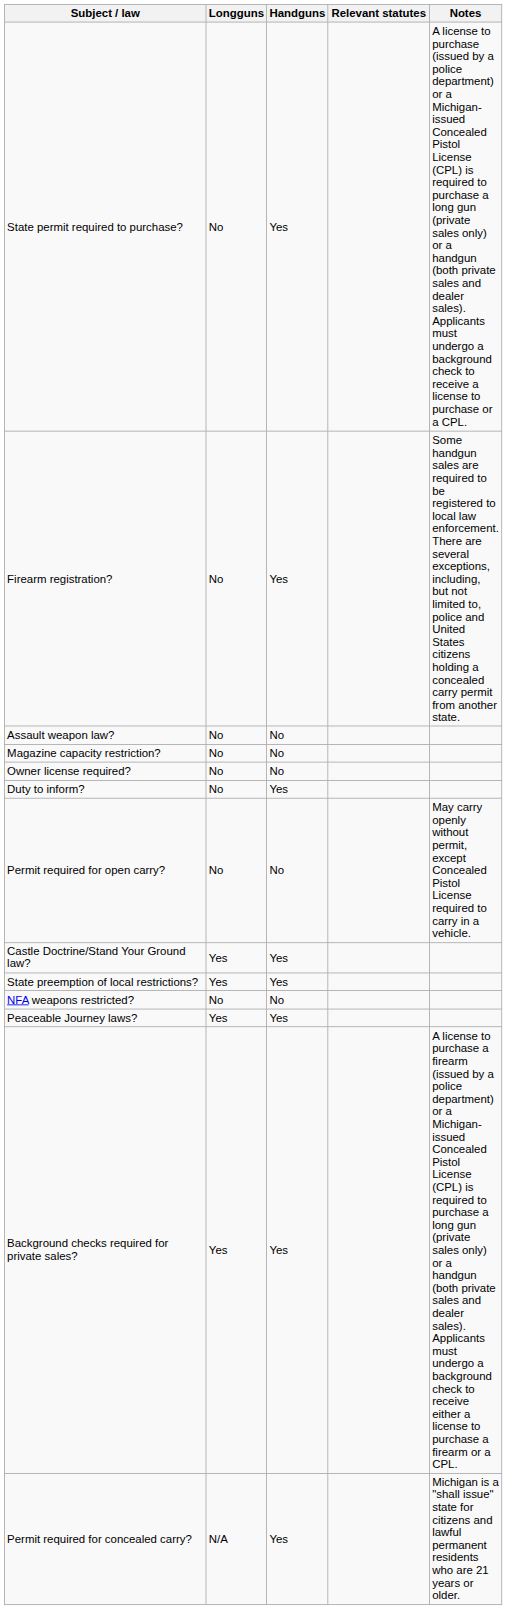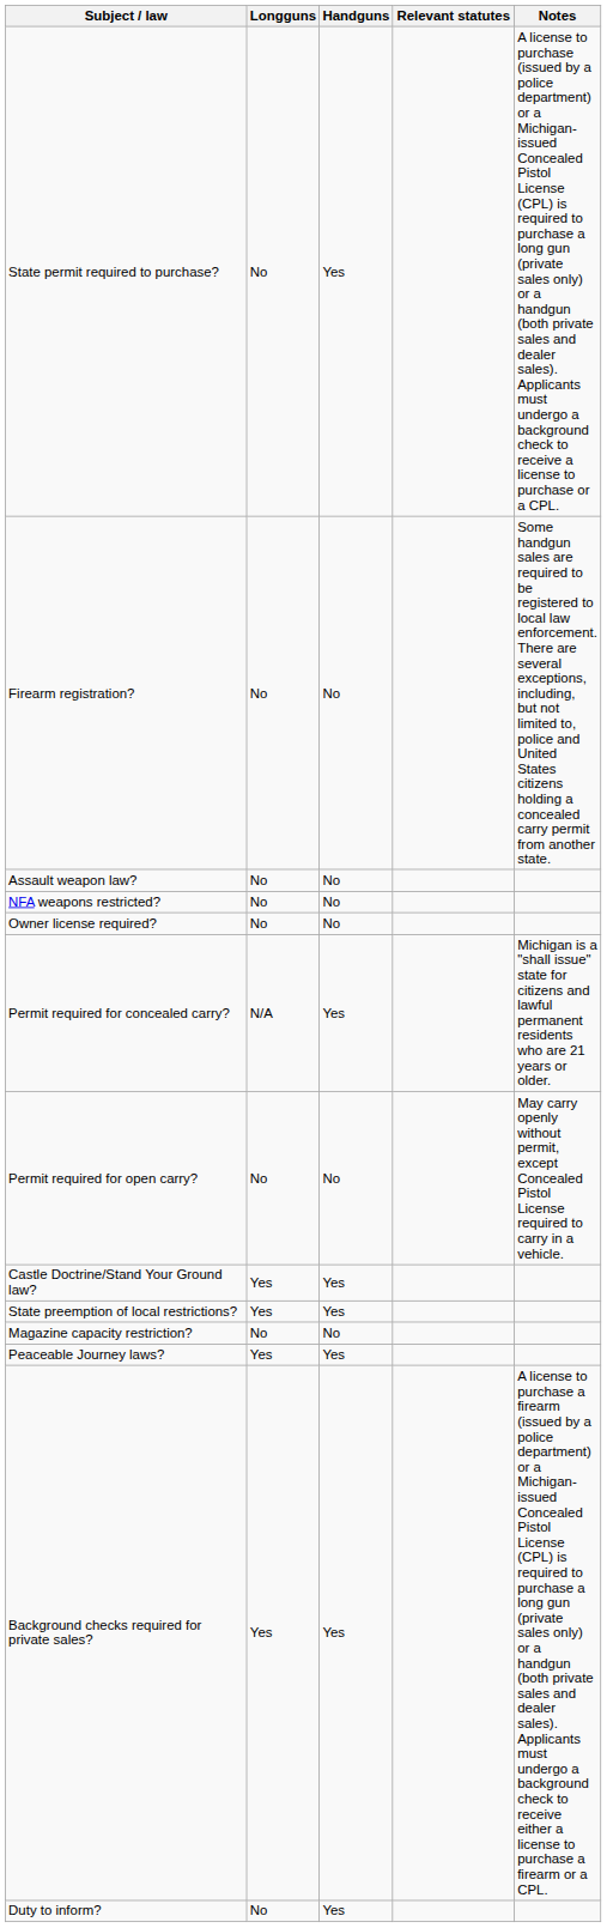 <table class="wikitable" style="font-size:85%; width:95%;">
 <tr>
 <th scope="col" style="width:260px;">Subject / law</th>
 <th scope="col" style="width:50px;">Longguns</th>
 <th scope="col" style="width:50px;">Handguns</th>
 <th scope="col" style="width:125px;">Relevant statutes</th>
 <th>Notes</th>
 </tr>
 <tr>
 <td>State permit required to purchase?</td>
 <td>No</td>
 <td>Yes</td>
 <td></td>
 <td>A license to purchase (issued by a police department) or a Michigan-issued Concealed Pistol License (CPL) is required to purchase a long gun (private sales only) or a handgun (both private sales and dealer sales).  Applicants must undergo a background check to receive a license to purchase or a CPL.</td>
 </tr>
 <tr>
 <td>Firearm registration?</td>
 <td>No</td>
-<td>Yes</td>
+<td>No</td>
 <td></td>
 <td>Some handgun sales are required to be registered to local law enforcement. There are several exceptions, including, but not limited to, police and United States citizens holding a concealed carry permit from another state.</td>
 </tr>
 <tr>
 <td>Assault weapon law?</td>
 <td>No</td>
 <td>No</td>
 <td></td>
 <td></td>
 </tr>
 <tr>
-<td>Magazine capacity restriction?</td>
+<td><a href='#'>NFA</a> weapons restricted?</td>
 <td>No</td>
 <td>No</td>
 <td></td>
 <td></td>
 </tr>
 <tr>
 <td>Owner license required?</td>
 <td>No</td>
 <td>No</td>
 <td></td>
 <td></td>
 </tr>
 <tr>
-<td>Duty to inform?</td>
-<td>No</td>
+<td>Permit required for concealed carry?</td>
+<td>N/A</td>
 <td>Yes</td>
-<td></td>
-<td></td>
+<td><br></td>
+<td>Michigan is a "shall issue" state for citizens and lawful permanent residents who are 21 years or older.</td>
 </tr>
 <tr>
 <td>Permit required for open carry?</td>
 <td>No</td>
 <td>No</td>
 <td></td>
 <td>May carry openly without permit, except Concealed Pistol License required to carry in a vehicle.</td>
 </tr>
 <tr>
 <td>Castle Doctrine/Stand Your Ground law?</td>
 <td>Yes</td>
 <td>Yes</td>
 <td></td>
 <td></td>
 </tr>
 <tr>
 <td>State preemption of local restrictions?</td>
 <td>Yes</td>
 <td>Yes</td>
 <td></td>
 <td></td>
 </tr>
 <tr>
-<td><a href='#'>NFA</a> weapons restricted?</td>
+<td>Magazine capacity restriction?</td>
 <td>No</td>
 <td>No</td>
 <td></td>
 <td></td>
 </tr>
 <tr>
 <td>Peaceable Journey laws?</td>
 <td>Yes</td>
 <td>Yes</td>
 <td></td>
 <td></td>
 </tr>
 <tr>
 <td>Background checks required for private sales?</td>
 <td>Yes</td>
 <td>Yes</td>
 <td></td>
 <td>A license to purchase a firearm (issued by a police department) or a Michigan-issued Concealed Pistol License (CPL) is required to purchase a long gun (private sales only) or a handgun (both private sales and dealer sales).  Applicants must undergo a background check to receive either a license to purchase a firearm or a CPL.</td>
 </tr>
 <tr>
-<td>Permit required for concealed carry?</td>
-<td>N/A</td>
+<td>Duty to inform?</td>
+<td>No</td>
 <td>Yes</td>
-<td><br></td>
-<td>Michigan is a "shall issue" state for citizens and lawful permanent residents who are 21 years or older.</td>
+<td></td>
+<td></td>
 </tr>
 </table>
